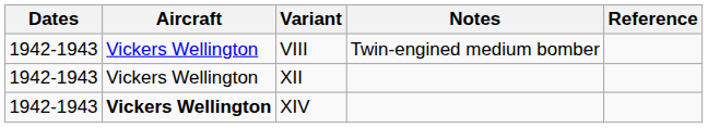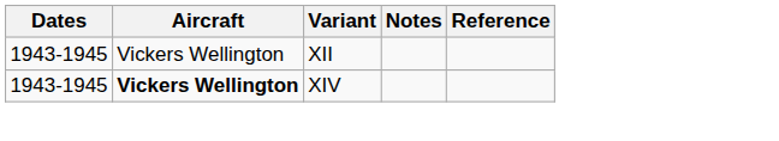 <table class="wikitable">
 <tr>
 <th>Dates</th>
 <th>Aircraft</th>
 <th>Variant</th>
 <th>Notes</th>
 <th>Reference</th>
 </tr>
 <tr>
-<td>1942-1943</td>
-<td><a href='#'>Vickers Wellington</a></td>
-<td>VIII</td>
-<td>Twin-engined medium bomber</td>
-<td></td>
-</tr>
-<tr>
-<td>1942-1943</td>
+<td>1943-1945</td>
 <td>Vickers Wellington</td>
 <td>XII</td>
 <td></td>
 <td></td>
 </tr>
 <tr>
-<td>1942-1943</td>
+<td>1943-1945</td>
 <td><strong>Vickers Wellington</strong></td>
 <td>XIV</td>
 <td></td>
 <td></td>
 </tr>
 </table>
